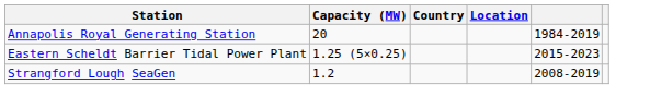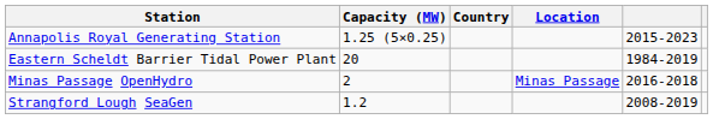 <table class="wikitable sortable">
 <tr>
 <th>Station</th>
 <th>Capacity (<a href='#'>MW</a>)</th>
 <th>Country</th>
 <th><a href='#'>Location</a></th>
 <th></th>
 <th></th>
 </tr>
 <tr>
 <td><a href='#'>Annapolis Royal Generating Station</a></td>
+<td>1.25 (5×0.25)</td>
+<td></td>
+<td></td>
+<td>2015-2023</td>
+<td></td>
+</tr>
+<tr>
+<td><a href='#'>Eastern Scheldt</a> Barrier Tidal Power Plant</td>
 <td>20</td>
 <td></td>
 <td></td>
 <td>1984-2019</td>
 <td></td>
 </tr>
 <tr>
-<td><a href='#'>Eastern Scheldt</a> Barrier Tidal Power Plant</td>
-<td>1.25 (5×0.25)</td>
+<td><a href='#'>Minas Passage</a> <a href='#'>OpenHydro</a></td>
+<td>2</td>
 <td></td>
-<td></td>
-<td>2015-2023</td>
+<td><a href='#'>Minas Passage</a></td>
+<td>2016-2018</td>
 <td></td>
 </tr>
 <tr>
 <td><a href='#'>Strangford Lough</a> <a href='#'>SeaGen</a></td>
 <td>1.2</td>
 <td></td>
 <td></td>
 <td>2008-2019</td>
 <td></td>
 </tr>
 </table>
